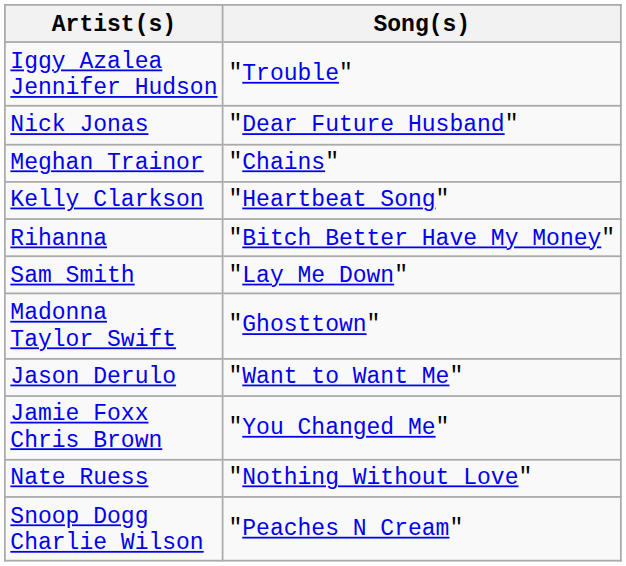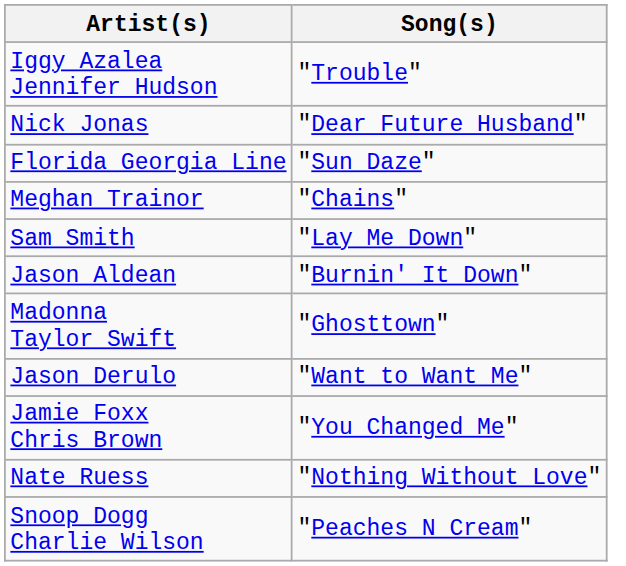 <table class="wikitable">
 <tr>
 <th>Artist(s)</th>
 <th>Song(s)</th>
 </tr>
 <tr>
 <td><a href='#'>Iggy Azalea</a><br><a href='#'>Jennifer Hudson</a></td>
 <td>"<a href='#'>Trouble</a>"</td>
 </tr>
 <tr>
 <td><a href='#'>Nick Jonas</a></td>
 <td>"<a href='#'>Dear Future Husband</a>"</td>
 </tr>
 <tr>
+<td><a href='#'>Florida Georgia Line</a></td>
+<td>"<a href='#'>Sun Daze</a>"</td>
+</tr>
+<tr>
 <td><a href='#'>Meghan Trainor</a></td>
 <td>"<a href='#'>Chains</a>"</td>
 </tr>
 <tr>
-<td><a href='#'>Kelly Clarkson</a></td>
-<td>"<a href='#'>Heartbeat Song</a>"</td>
+<td><a href='#'>Sam Smith</a></td>
+<td>"<a href='#'>Lay Me Down</a>"</td>
 </tr>
 <tr>
-<td><a href='#'>Rihanna</a></td>
-<td>"<a href='#'>Bitch Better Have My Money</a>"</td>
-</tr>
-<tr>
-<td><a href='#'>Sam Smith</a></td>
-<td>"<a href='#'>Lay Me Down</a>"</td>
+<td><a href='#'>Jason Aldean</a></td>
+<td>"<a href='#'>Burnin' It Down</a>"</td>
 </tr>
 <tr>
 <td><a href='#'>Madonna</a><br><a href='#'>Taylor Swift</a> </td>
 <td>"<a href='#'>Ghosttown</a>"</td>
 </tr>
 <tr>
 <td><a href='#'>Jason Derulo</a></td>
 <td>"<a href='#'>Want to Want Me</a>"</td>
 </tr>
 <tr>
 <td><a href='#'>Jamie Foxx</a><br><a href='#'>Chris Brown</a></td>
 <td>"<a href='#'>You Changed Me</a>"</td>
 </tr>
 <tr>
 <td><a href='#'>Nate Ruess</a></td>
 <td>"<a href='#'>Nothing Without Love</a>"</td>
 </tr>
 <tr>
 <td><a href='#'>Snoop Dogg</a><br><a href='#'>Charlie Wilson</a></td>
 <td>"<a href='#'>Peaches N Cream</a>"</td>
 </tr>
 </table>
